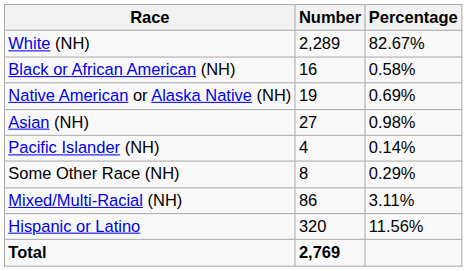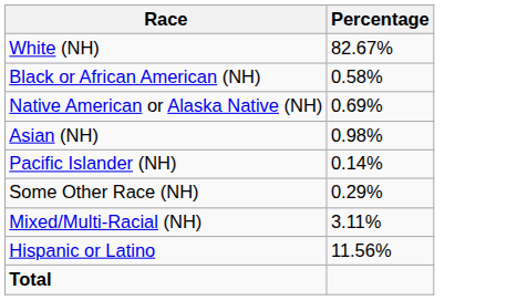 <table class="wikitable">
 <tr>
 <th>Race</th>
-<th>Number</th>
 <th>Percentage</th>
 </tr>
 <tr>
 <td><a href='#'>White</a> (NH)</td>
-<td>2,289</td>
 <td>82.67%</td>
 </tr>
 <tr>
 <td><a href='#'>Black or African American</a> (NH)</td>
-<td>16</td>
 <td>0.58%</td>
 </tr>
 <tr>
 <td><a href='#'>Native American</a> or <a href='#'>Alaska Native</a> (NH)</td>
-<td>19</td>
 <td>0.69%</td>
 </tr>
 <tr>
 <td><a href='#'>Asian</a> (NH)</td>
-<td>27</td>
 <td>0.98%</td>
 </tr>
 <tr>
 <td><a href='#'>Pacific Islander</a> (NH)</td>
-<td>4</td>
 <td>0.14%</td>
 </tr>
 <tr>
 <td>Some Other Race (NH)</td>
-<td>8</td>
 <td>0.29%</td>
 </tr>
 <tr>
 <td><a href='#'>Mixed/Multi-Racial</a> (NH)</td>
-<td>86</td>
 <td>3.11%</td>
 </tr>
 <tr>
 <td><a href='#'>Hispanic or Latino</a></td>
-<td>320</td>
 <td>11.56%</td>
 </tr>
 <tr>
 <td><strong>Total</strong></td>
-<td><strong>2,769</strong></td>
 <td></td>
 </tr>
 </table>
